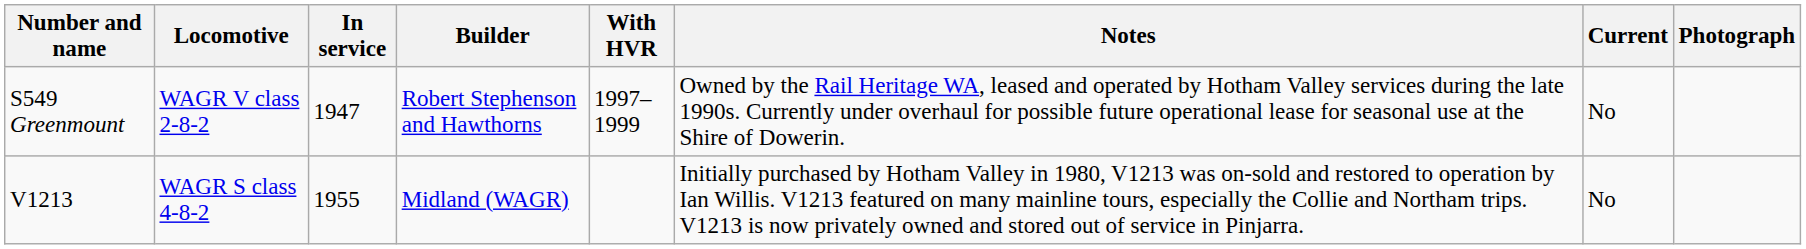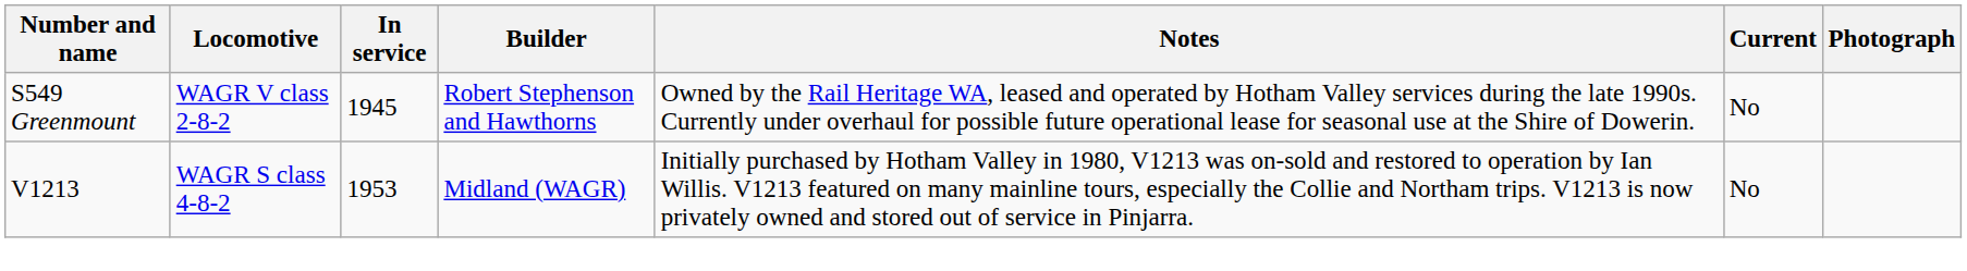 <table class="wikitable">
 <tr>
 <th>Number and name</th>
 <th>Locomotive</th>
 <th>In service</th>
 <th>Builder</th>
-<th>With HVR</th>
 <th>Notes</th>
 <th>Current</th>
 <th>Photograph</th>
 </tr>
 <tr>
 <td>S549 <em>Greenmount</em></td>
 <td><a href='#'>WAGR V class</a> <a href='#'>2-8-2</a></td>
-<td>1947</td>
+<td>1945</td>
 <td><a href='#'>Robert Stephenson and Hawthorns</a></td>
-<td>1997–1999</td>
 <td>Owned by the <a href='#'>Rail Heritage WA</a>, leased and operated by Hotham Valley services during the late 1990s. Currently under overhaul for possible future operational lease for seasonal use at the Shire of Dowerin.</td>
 <td>No</td>
 <td></td>
 </tr>
 <tr>
 <td>V1213</td>
 <td><a href='#'>WAGR S class</a> <a href='#'>4-8-2</a></td>
-<td>1955</td>
+<td>1953</td>
 <td><a href='#'>Midland (WAGR)</a></td>
-<td></td>
 <td>Initially purchased by Hotham Valley in 1980, V1213 was on-sold and restored to operation by Ian Willis. V1213 featured on many mainline tours, especially the Collie and Northam trips. V1213 is now privately owned and stored out of service in Pinjarra.</td>
 <td>No</td>
 <td></td>
 </tr>
 </table>
